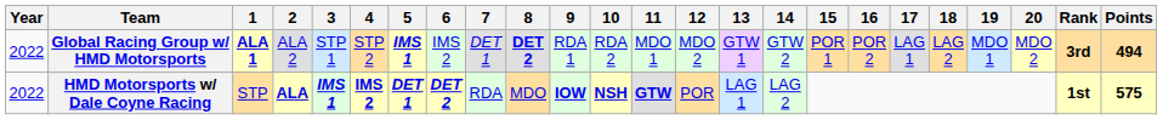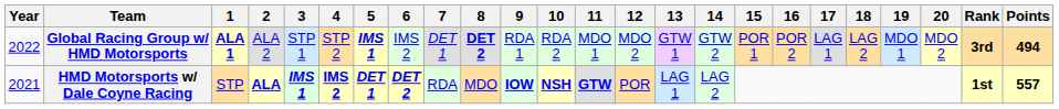 <table class="wikitable" style="text-align:center; font-size:85%">
 <tr>
 <th>Year</th>
 <th>Team</th>
 <th>1</th>
 <th>2</th>
 <th>3</th>
 <th>4</th>
 <th>5</th>
 <th>6</th>
 <th>7</th>
 <th>8</th>
 <th>9</th>
 <th>10</th>
 <th>11</th>
 <th>12</th>
 <th>13</th>
 <th>14</th>
 <th>15</th>
 <th>16</th>
 <th>17</th>
 <th>18</th>
 <th>19</th>
 <th>20</th>
 <th>Rank</th>
 <th>Points</th>
 </tr>
 <tr>
 <td><a href='#'>2022</a></td>
 <th nowrap><a href='#'>Global Racing Group w/<br>HMD Motorsports</a></th>
 <td style="background:#FFFFBF;"><strong><a href='#'>ALA<br>1</a></strong><br></td>
 <td style="background:#DFDFDF;"><a href='#'>ALA<br>2</a><br></td>
 <td style="background:#CFEAFF;"><a href='#'>STP<br>1</a><br></td>
 <td style="background:#FFDF9F;"><a href='#'>STP<br>2</a><br></td>
 <td style="background:#FFFFBF;"><strong><em><a href='#'>IMS<br>1</a></em></strong><br></td>
 <td style="background:#DFFFDF;"><a href='#'>IMS<br>2</a><br></td>
 <td style="background:#DFDFDF;"><em><a href='#'>DET<br>1</a></em><br></td>
 <td style="background:#DFDFDF;"><strong><a href='#'>DET<br>2</a></strong><br></td>
 <td style="background:#DFFFDF;"><a href='#'>RDA<br>1</a><br></td>
 <td style="background:#DFFFDF;"><a href='#'>RDA<br>2</a><br></td>
 <td style="background:#DFFFDF;"><a href='#'>MDO<br>1</a><br></td>
 <td style="background:#DFFFDF;"><a href='#'>MDO<br>2</a><br></td>
 <td style="background:#EFCFFF;"><a href='#'>GTW<br>1</a><br></td>
 <td style="background:#DFFFDF;"><a href='#'>GTW<br>2</a><br></td>
 <td style="background:#FFDF9F;"><a href='#'>POR<br>1</a><br></td>
 <td style="background:#FFDF9F;"><a href='#'>POR<br>2</a><br></td>
 <td style="background:#DFDFDF;"><a href='#'>LAG<br>1</a><br></td>
 <td style="background:#FFDF9F;"><a href='#'>LAG<br>2</a><br></td>
 <td style="background:#CFEAFF;"><a href='#'>MDO<br>1</a><br></td>
 <td style="background:#FFFFBF;"><a href='#'>MDO<br>2</a><br></td>
 <th style="background:#FFDF9F;">3rd</th>
 <th style="background:#FFDF9F;">494</th>
 </tr>
 <tr>
-<td><a href='#'>2022</a></td>
+<td><a href='#'>2021</a></td>
 <th nowrap><a href='#'>HMD Motorsports</a> w/<br><a href='#'>Dale Coyne Racing</a></th>
 <td style="background:#FFDF9F;"><a href='#'>STP</a><br></td>
 <td style="background:#FFFFBF;"><strong><a href='#'>ALA</a></strong><br></td>
 <td style="background:#DFFFDF;"><strong><em><a href='#'>IMS<br>1</a></em></strong><br></td>
 <td style="background:#FFFFBF;"><strong><a href='#'>IMS<br>2</a></strong><br></td>
 <td style="background:#FFFFBF;"><strong><em><a href='#'>DET<br>1</a></em></strong><br></td>
 <td style="background:#FFFFBF;"><strong><em><a href='#'>DET<br>2</a></em></strong><br></td>
 <td style="background:#DFFFDF;"><a href='#'>RDA</a><br></td>
 <td style="background:#FFDF9F;"><a href='#'>MDO</a><br></td>
 <td style="background:#DFFFDF;"><strong><a href='#'>IOW</a><br></strong></td>
 <td style="background:#FFFFBF;"><strong><a href='#'>NSH</a></strong><br></td>
 <td style="background:#DFDFDF;"><strong><a href='#'>GTW</a></strong><br></td>
 <td style="background:#FFDF9F;"><a href='#'>POR</a><br></td>
 <td style="background:#CFEAFF;"><a href='#'>LAG<br>1</a><br></td>
 <td style="background:#DFFFDF;"><a href='#'>LAG<br>2</a><br></td>
 <td colspan=6></td>
 <th style="background:#FFFFBF;">1st</th>
-<th style="background:#FFFFBF;">575</th>
+<th style="background:#FFFFBF;">557</th>
 </tr>
 </table>
